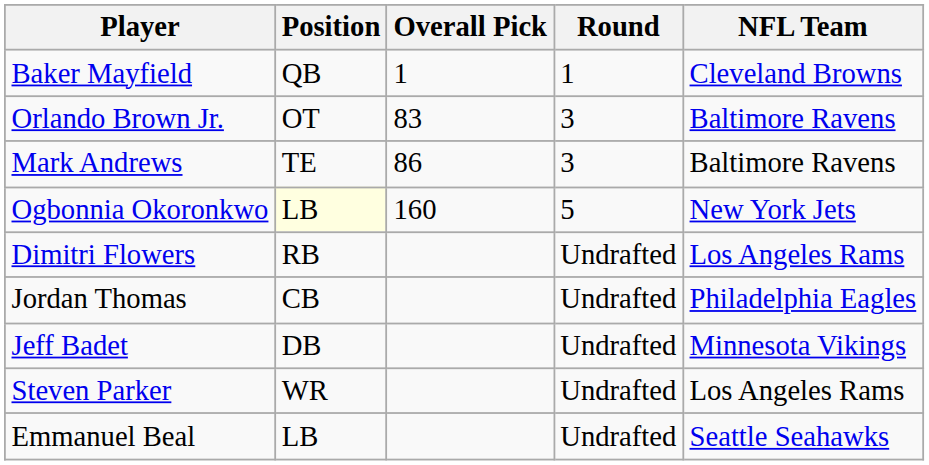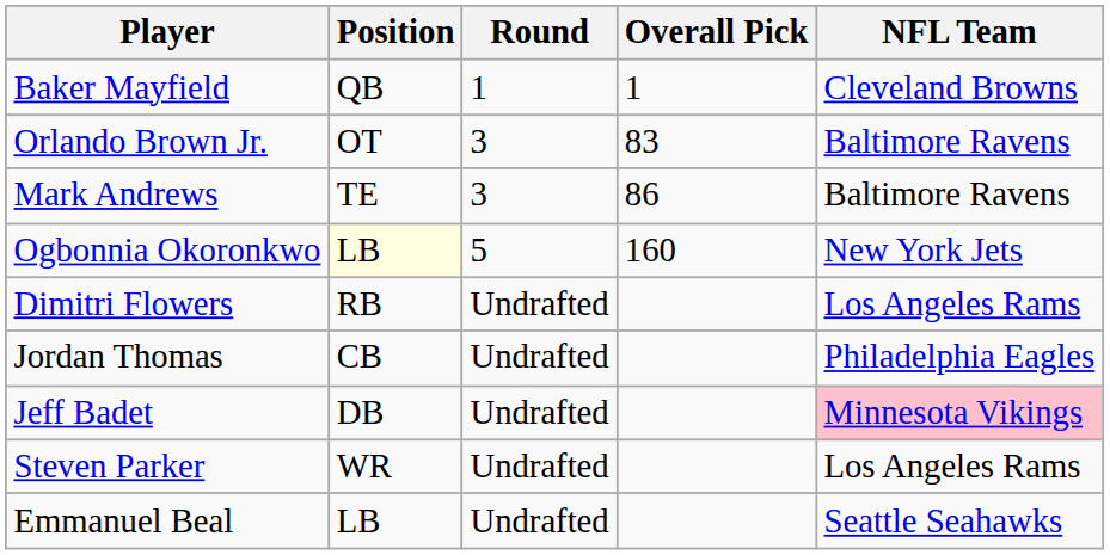 <table class="wikitable">
 <tr>
 <th style=>Player</th>
 <th style=>Position</th>
+<th style=>Round</th>
 <th style=>Overall Pick</th>
-<th style=>Round</th>
 <th style=>NFL Team</th>
 </tr>
 <tr>
 <td><a href='#'>Baker Mayfield</a></td>
 <td>QB</td>
 <td>1</td>
 <td>1</td>
 <td><a href='#'>Cleveland Browns</a></td>
 </tr>
 <tr>
 <td><a href='#'>Orlando Brown Jr.</a></td>
 <td>OT</td>
+<td>3</td>
 <td>83</td>
-<td>3</td>
 <td><a href='#'>Baltimore Ravens</a></td>
 </tr>
 <tr>
 <td><a href='#'>Mark Andrews</a></td>
 <td>TE</td>
+<td>3</td>
 <td>86</td>
-<td>3</td>
 <td>Baltimore Ravens</td>
 </tr>
 <tr>
 <td><a href='#'>Ogbonnia Okoronkwo</a></td>
 <td style="background: lightyellow;">LB</td>
+<td>5</td>
 <td>160</td>
-<td>5</td>
 <td><a href='#'>New York Jets</a></td>
 </tr>
 <tr>
 <td><a href='#'>Dimitri Flowers</a></td>
 <td>RB</td>
+<td>Undrafted</td>
 <td></td>
-<td>Undrafted</td>
 <td><a href='#'>Los Angeles Rams</a></td>
 </tr>
 <tr>
 <td>Jordan Thomas</td>
 <td>CB</td>
+<td>Undrafted</td>
 <td></td>
-<td>Undrafted</td>
 <td><a href='#'>Philadelphia Eagles</a></td>
 </tr>
 <tr>
 <td><a href='#'>Jeff Badet</a></td>
 <td>DB</td>
+<td>Undrafted</td>
 <td></td>
-<td>Undrafted</td>
-<td><a href='#'>Minnesota Vikings</a></td>
+<td style="background: pink;"><a href='#'>Minnesota Vikings</a></td>
 </tr>
 <tr>
 <td><a href='#'>Steven Parker</a></td>
 <td>WR</td>
+<td>Undrafted</td>
 <td></td>
-<td>Undrafted</td>
 <td>Los Angeles Rams</td>
 </tr>
 <tr>
 <td>Emmanuel Beal</td>
 <td>LB</td>
+<td>Undrafted</td>
 <td></td>
-<td>Undrafted</td>
 <td><a href='#'>Seattle Seahawks</a></td>
 </tr>
 </table>
